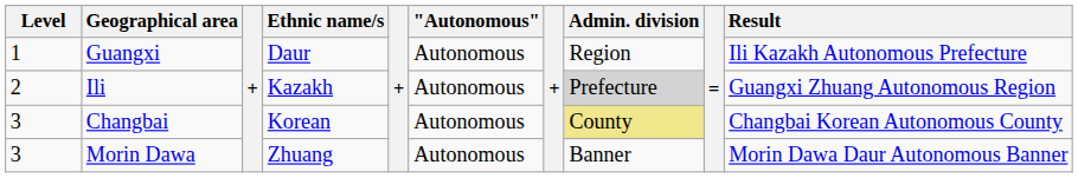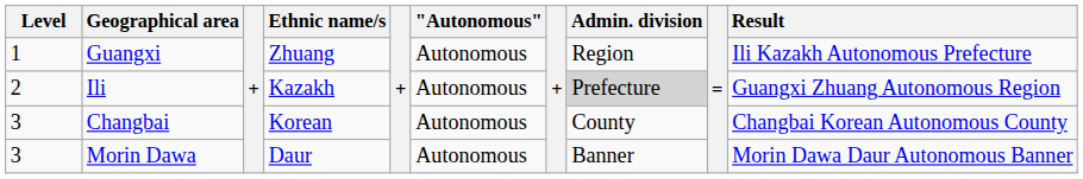 <table class="wikitable">
 <tr style="font-size:90%; text-align=left;">
 <th width=50px>Level</th>
 <th>Geographical area</th>
 <th rowspan="5">+</th>
 <th>Ethnic name/s</th>
 <th rowspan="5">+</th>
 <th>"Autonomous"</th>
 <th rowspan="5">+</th>
 <th>Admin. division</th>
 <th rowspan="5">=</th>
 <th style=text-align:left>Result</th>
 </tr>
 <tr>
 <td>1</td>
 <td><a href='#'>Guangxi</a></td>
-<td><a href='#'>Daur</a></td>
+<td><a href='#'>Zhuang</a></td>
 <td>Autonomous</td>
 <td>Region</td>
 <td align=left><a href='#'>Ili Kazakh Autonomous Prefecture</a></td>
 </tr>
 <tr>
 <td>2</td>
 <td><a href='#'>Ili</a></td>
 <td><a href='#'>Kazakh</a></td>
 <td>Autonomous</td>
 <td style="background: lightgrey;">Prefecture</td>
 <td align=left><a href='#'>Guangxi Zhuang Autonomous Region</a></td>
 </tr>
 <tr>
 <td>3</td>
 <td><a href='#'>Changbai</a></td>
 <td><a href='#'>Korean</a></td>
 <td>Autonomous</td>
-<td style="background: khaki;">County</td>
+<td>County</td>
 <td align=left><a href='#'>Changbai Korean Autonomous County</a></td>
 </tr>
 <tr>
 <td>3</td>
 <td><a href='#'>Morin Dawa</a></td>
-<td><a href='#'>Zhuang</a></td>
+<td><a href='#'>Daur</a></td>
 <td>Autonomous</td>
 <td>Banner</td>
 <td align=left><a href='#'>Morin Dawa Daur Autonomous Banner</a></td>
 </tr>
 </table>
